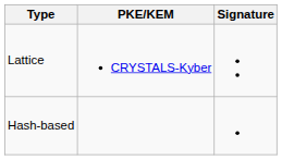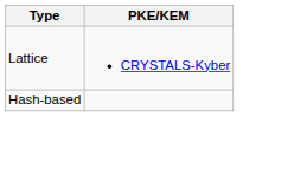 <table class="wikitable">
 <tr>
 <th>Type</th>
 <th>PKE/KEM</th>
-<th>Signature</th>
 </tr>
 <tr>
 <td>Lattice</td>
 <td><br><ul><li><a href='#'>CRYSTALS-Kyber</a></li></ul></td>
-<td><br><ul><li></li><li></li></ul></td>
 </tr>
 <tr>
 <td>Hash-based</td>
 <td></td>
-<td><br><ul><li></li></ul></td>
 </tr>
 </table>
